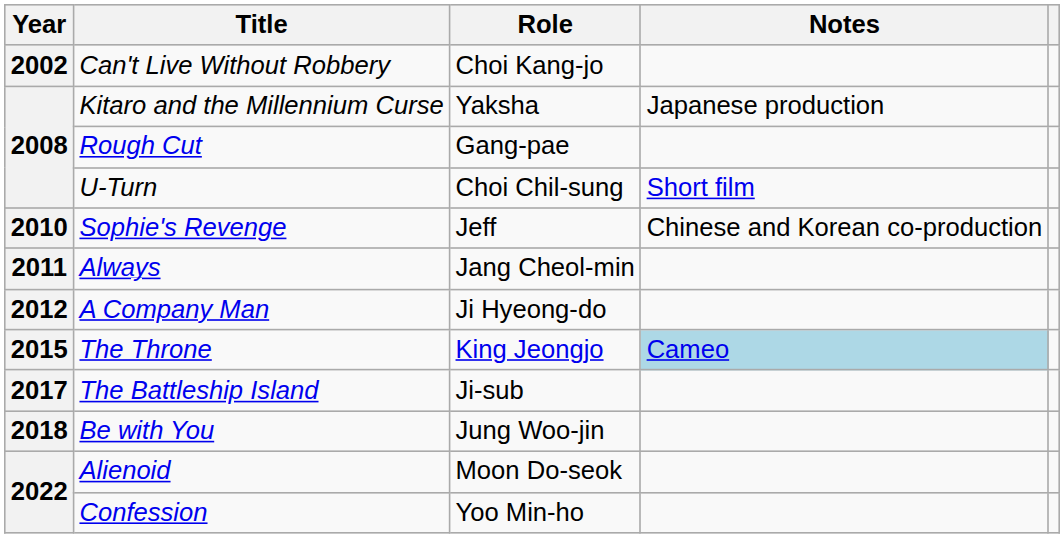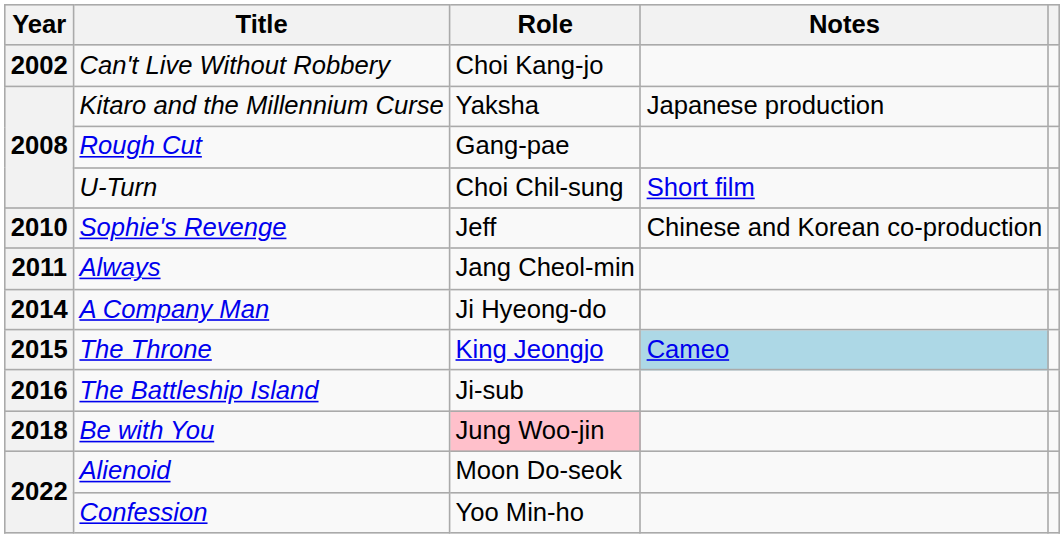 <table class="wikitable plainrowheaders sortable">
 <tr>
 <th scope="col">Year</th>
 <th scope="col">Title</th>
 <th scope="col">Role</th>
 <th scope="col" class="unsortable">Notes</th>
 <th scope="col" class="unsortable"></th>
 </tr>
 <tr>
 <th scope="row">2002</th>
 <td><em>Can't Live Without Robbery</em></td>
 <td>Choi Kang-jo</td>
 <td></td>
 <td style="text-align:center"></td>
 </tr>
 <tr>
 <th scope="row" rowspan=3>2008</th>
 <td><em>Kitaro and the Millennium Curse</em></td>
 <td>Yaksha</td>
 <td>Japanese production</td>
 <td></td>
 </tr>
 <tr>
 <td><em><a href='#'>Rough Cut</a></em></td>
 <td>Gang-pae</td>
 <td></td>
 <td></td>
 </tr>
 <tr>
 <td><em>U-Turn</em></td>
 <td>Choi Chil-sung</td>
 <td><a href='#'>Short film</a></td>
 <td style="text-align:center"></td>
 </tr>
 <tr>
 <th scope="row">2010</th>
 <td><em><a href='#'>Sophie's Revenge</a></em></td>
 <td>Jeff</td>
 <td>Chinese and Korean co-production</td>
 <td></td>
 </tr>
 <tr>
 <th scope="row">2011</th>
 <td><em><a href='#'>Always</a></em></td>
 <td>Jang Cheol-min</td>
 <td></td>
 <td></td>
 </tr>
 <tr>
-<th scope="row">2012</th>
+<th scope="row">2014</th>
 <td><em><a href='#'>A Company Man</a></em></td>
 <td>Ji Hyeong-do</td>
 <td></td>
 <td></td>
 </tr>
 <tr>
 <th scope="row">2015</th>
 <td><em><a href='#'>The Throne</a></em></td>
 <td><a href='#'>King Jeongjo</a></td>
 <td style="background: lightblue;"><a href='#'>Cameo</a></td>
 <td style="text-align:center"></td>
 </tr>
 <tr>
-<th scope="row">2017</th>
+<th scope="row">2016</th>
 <td><em><a href='#'>The Battleship Island</a></em></td>
 <td>Ji-sub</td>
 <td></td>
 <td></td>
 </tr>
 <tr>
 <th scope="row">2018</th>
 <td><em><a href='#'>Be with You</a></em></td>
-<td>Jung Woo-jin</td>
+<td style="background: pink;">Jung Woo-jin</td>
 <td></td>
 <td></td>
 </tr>
 <tr>
 <th scope="row" rowspan=2>2022</th>
 <td><em><a href='#'>Alienoid</a></em></td>
 <td>Moon Do-seok</td>
 <td></td>
 <td style="text-align:center"></td>
 </tr>
 <tr>
 <td><em><a href='#'>Confession</a></em></td>
 <td>Yoo Min-ho</td>
 <td></td>
 <td style="text-align:center"></td>
 </tr>
 </table>
